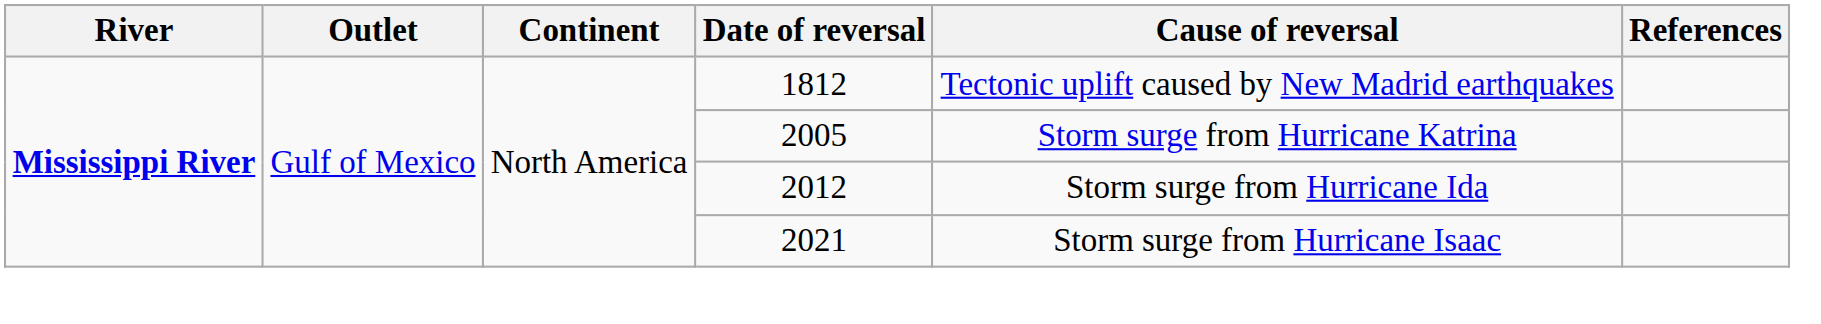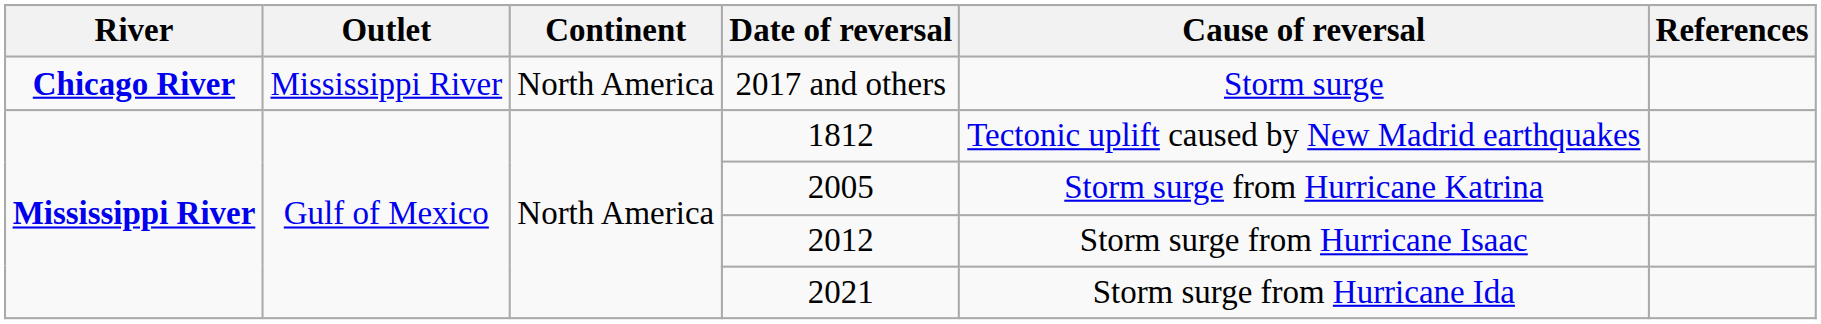 <table class="wikitable" style="text-align:center">
 <tr>
 <th>River</th>
 <th>Outlet</th>
 <th>Continent</th>
 <th>Date of reversal</th>
 <th>Cause of reversal</th>
 <th>References</th>
+</tr>
+<tr>
+<td><strong><a href='#'>Chicago River</a></strong></td>
+<td><a href='#'>Mississippi River</a></td>
+<td>North America</td>
+<td>2017 and others</td>
+<td><a href='#'>Storm surge</a></td>
+<td></td>
 </tr>
 <tr>
 <td rowspan="4"><strong><a href='#'>Mississippi River</a></strong></td>
 <td rowspan="4"><a href='#'>Gulf of Mexico</a></td>
 <td rowspan="4">North America</td>
 <td>1812</td>
 <td><a href='#'>Tectonic uplift</a> caused by <a href='#'>New Madrid earthquakes</a></td>
 <td></td>
 </tr>
 <tr>
 <td>2005</td>
 <td><a href='#'>Storm surge</a> from <a href='#'>Hurricane Katrina</a></td>
 <td></td>
 </tr>
 <tr>
 <td>2012</td>
-<td>Storm surge from <a href='#'>Hurricane Ida</a></td>
+<td>Storm surge from <a href='#'>Hurricane Isaac</a></td>
 <td></td>
 </tr>
 <tr>
 <td>2021</td>
-<td>Storm surge from <a href='#'>Hurricane Isaac</a></td>
+<td>Storm surge from <a href='#'>Hurricane Ida</a></td>
 <td></td>
 </tr>
 </table>
